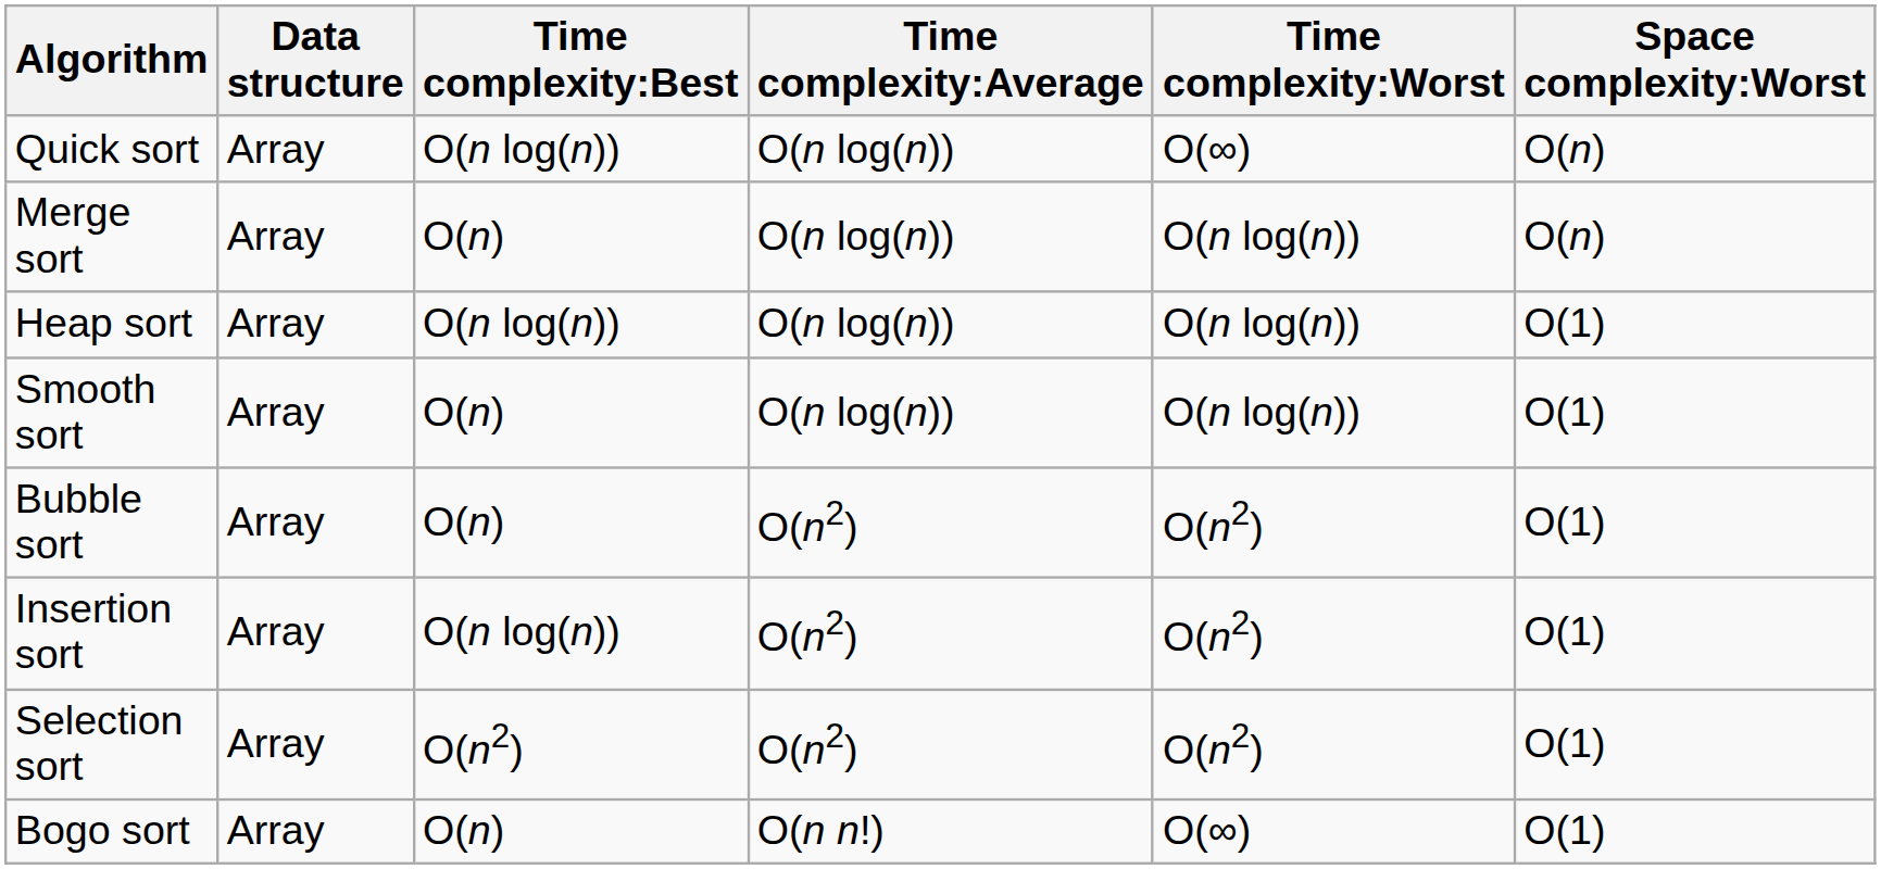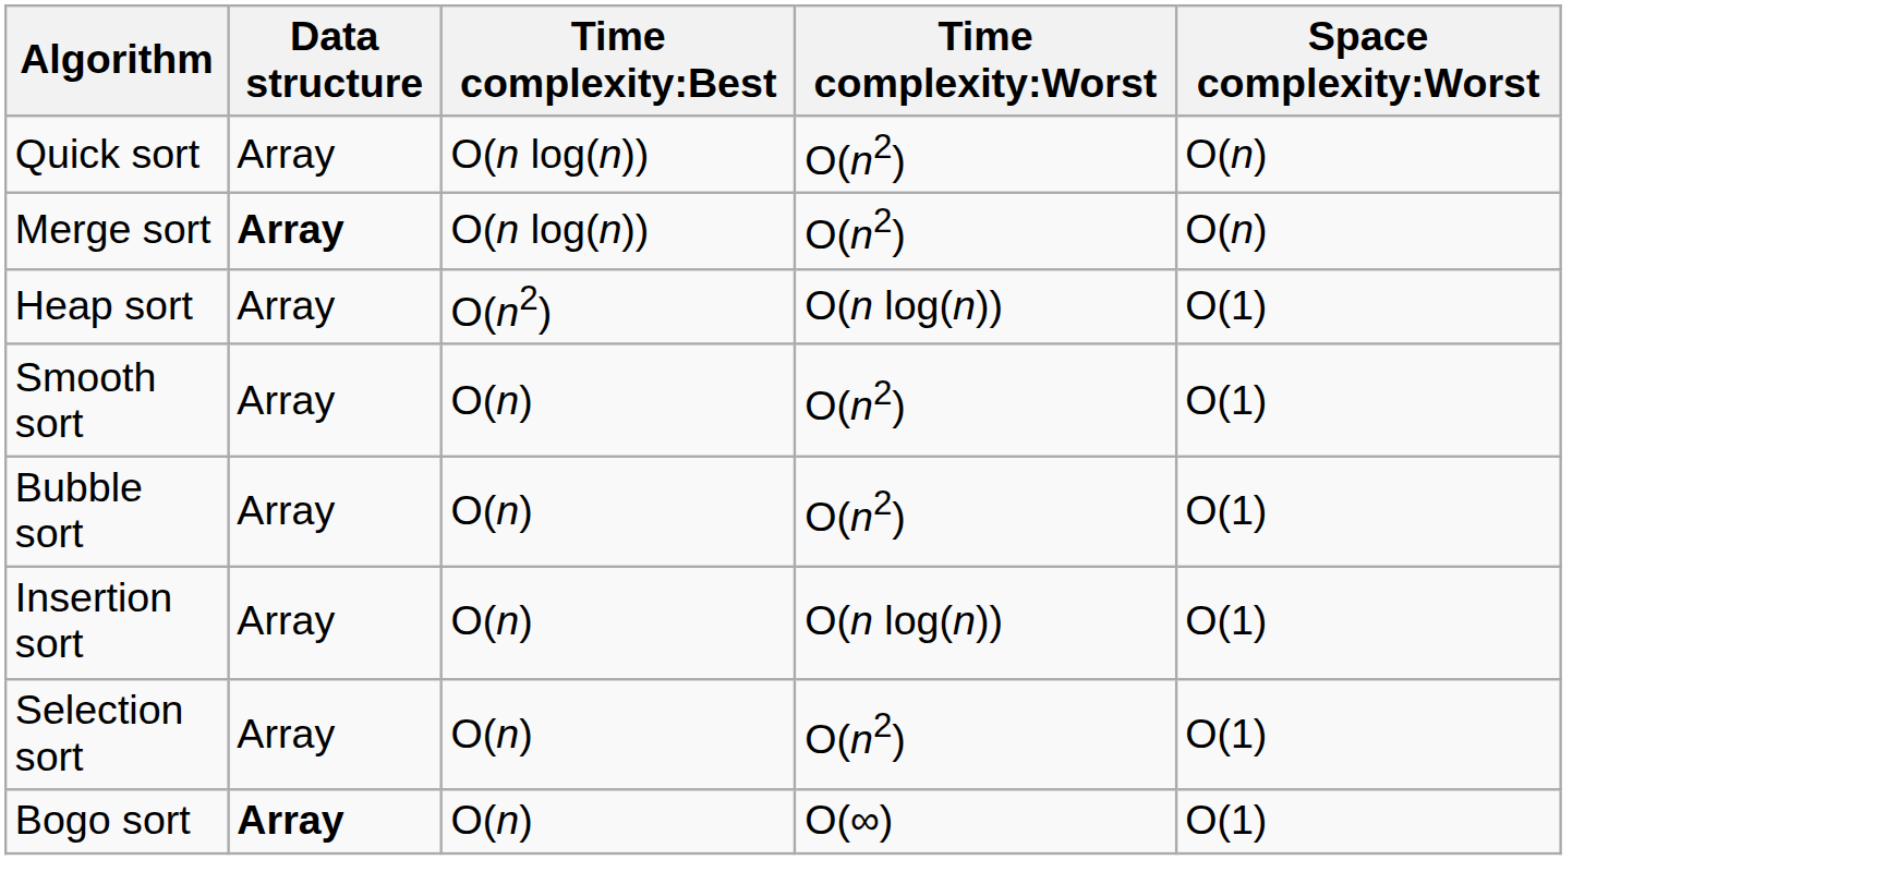 <table class="wikitable">
 <tr>
 <th>Algorithm</th>
 <th>Data structure</th>
 <th>Time complexity:Best</th>
-<th>Time complexity:Average</th>
 <th>Time complexity:Worst</th>
 <th>Space complexity:Worst</th>
 </tr>
 <tr>
 <td>Quick sort</td>
 <td>Array</td>
 <td>O(<em>n</em> log(<em>n</em>))</td>
-<td>O(<em>n</em> log(<em>n</em>))</td>
-<td>O(∞)</td>
+<td>O(<em>n</em><sup>2</sup>)</td>
 <td>O(<em>n</em>)</td>
 </tr>
 <tr>
 <td>Merge sort</td>
-<td>Array</td>
-<td>O(<em>n</em>)</td>
+<td><strong>Array</strong></td>
 <td>O(<em>n</em> log(<em>n</em>))</td>
-<td>O(<em>n</em> log(<em>n</em>))</td>
+<td>O(<em>n</em><sup>2</sup>)</td>
 <td>O(<em>n</em>)</td>
 </tr>
 <tr>
 <td>Heap sort</td>
 <td>Array</td>
-<td>O(<em>n</em> log(<em>n</em>))</td>
-<td>O(<em>n</em> log(<em>n</em>))</td>
+<td>O(<em>n</em><sup>2</sup>)</td>
 <td>O(<em>n</em> log(<em>n</em>))</td>
 <td>O(1)</td>
 </tr>
 <tr>
 <td>Smooth sort</td>
 <td>Array</td>
 <td>O(<em>n</em>)</td>
-<td>O(<em>n</em> log(<em>n</em>))</td>
-<td>O(<em>n</em> log(<em>n</em>))</td>
+<td>O(<em>n</em><sup>2</sup>)</td>
 <td>O(1)</td>
 </tr>
 <tr>
 <td>Bubble sort</td>
 <td>Array</td>
 <td>O(<em>n</em>)</td>
 <td>O(<em>n</em><sup>2</sup>)</td>
-<td>O(<em>n</em><sup>2</sup>)</td>
 <td>O(1)</td>
 </tr>
 <tr>
 <td>Insertion sort</td>
 <td>Array</td>
+<td>O(<em>n</em>)</td>
 <td>O(<em>n</em> log(<em>n</em>))</td>
-<td>O(<em>n</em><sup>2</sup>)</td>
-<td>O(<em>n</em><sup>2</sup>)</td>
 <td>O(1)</td>
 </tr>
 <tr>
 <td>Selection sort</td>
 <td>Array</td>
-<td>O(<em>n</em><sup>2</sup>)</td>
-<td>O(<em>n</em><sup>2</sup>)</td>
+<td>O(<em>n</em>)</td>
 <td>O(<em>n</em><sup>2</sup>)</td>
 <td>O(1)</td>
 </tr>
 <tr>
 <td>Bogo sort</td>
-<td>Array</td>
+<td><strong>Array</strong></td>
 <td>O(<em>n</em>)</td>
-<td>O(<em>n</em> <em>n</em>!)</td>
 <td>O(∞)</td>
 <td>O(1)</td>
 </tr>
 </table>
